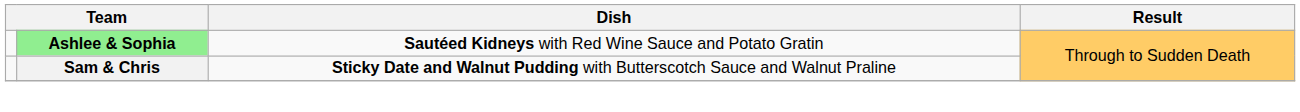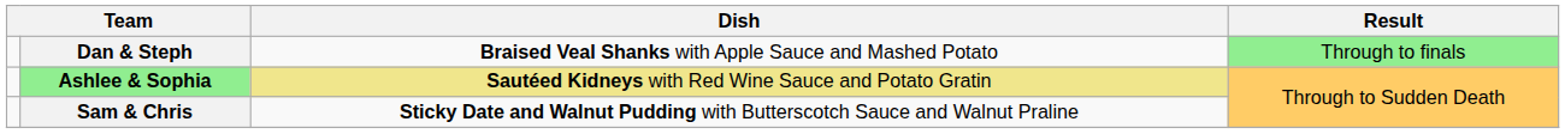 <table class="wikitable plainrowheaders" style="margin:1em auto; text-align:center; font-size:90%; width:80em;">
 <tr>
 <th colspan="2">Team</th>
 <th>Dish</th>
 <th>Result</th>
 </tr>
 <tr>
 <td></td>
+<th>Dan & Steph</th>
+<td><strong>Braised Veal Shanks</strong> with Apple Sauce and Mashed Potato</td>
+<td style="background:lightgreen">Through to finals</td>
+</tr>
+<tr>
+<td></td>
 <th style="background:lightgreen;"><strong>Ashlee & Sophia</strong></th>
-<td><strong>Sautéed Kidneys</strong> with Red Wine Sauce and Potato Gratin</td>
+<td style="background: khaki;"><strong>Sautéed Kidneys</strong> with Red Wine Sauce and Potato Gratin</td>
 <td rowspan="2" style="background:#FFCC66">Through to Sudden Death</td>
 </tr>
 <tr>
 <td></td>
 <th>Sam & Chris</th>
 <td><strong>Sticky Date and Walnut Pudding</strong> with Butterscotch Sauce and Walnut Praline</td>
 </tr>
 <tr>
 </tr>
 </table>
